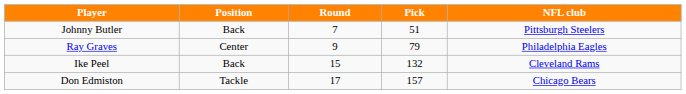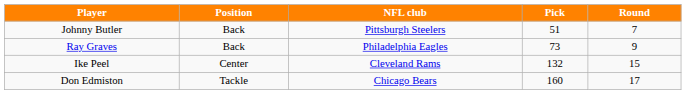 <table class="wikitable" width="80%">
 <tr align="center"  style="background:#FF8200;color:#FFFFFF;">
 <td><strong>Player</strong></td>
 <td><strong>Position</strong></td>
+<td><strong>NFL club</strong></td>
+<td><strong>Pick</strong></td>
 <td><strong>Round</strong></td>
-<td><strong>Pick</strong></td>
-<td><strong>NFL club</strong></td>
 </tr>
 <tr align="center" bgcolor="">
 <td>Johnny Butler</td>
 <td>Back</td>
+<td><a href='#'>Pittsburgh Steelers</a></td>
+<td>51</td>
 <td>7</td>
-<td>51</td>
-<td><a href='#'>Pittsburgh Steelers</a></td>
 </tr>
 <tr align="center" bgcolor="">
 <td><a href='#'>Ray Graves</a></td>
-<td>Center</td>
+<td>Back</td>
+<td><a href='#'>Philadelphia Eagles</a></td>
+<td>73</td>
 <td>9</td>
-<td>79</td>
-<td><a href='#'>Philadelphia Eagles</a></td>
 </tr>
 <tr align="center" bgcolor="">
 <td>Ike Peel</td>
-<td>Back</td>
+<td>Center</td>
+<td><a href='#'>Cleveland Rams</a></td>
+<td>132</td>
 <td>15</td>
-<td>132</td>
-<td><a href='#'>Cleveland Rams</a></td>
 </tr>
 <tr align="center" bgcolor="">
 <td>Don Edmiston</td>
 <td>Tackle</td>
+<td><a href='#'>Chicago Bears</a></td>
+<td>160</td>
 <td>17</td>
-<td>157</td>
-<td><a href='#'>Chicago Bears</a></td>
 </tr>
 </table>
